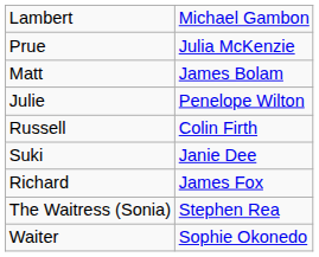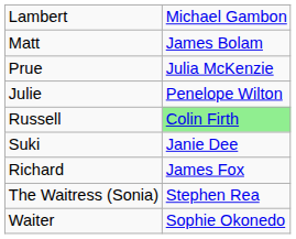 <table class="wikitable">
 <tr>
 <td>Lambert</td>
 <td><a href='#'>Michael Gambon</a></td>
 </tr>
 <tr>
+<td>Matt</td>
+<td><a href='#'>James Bolam</a></td>
+</tr>
+<tr>
 <td>Prue</td>
 <td><a href='#'>Julia McKenzie</a></td>
-</tr>
-<tr>
-<td>Matt</td>
-<td><a href='#'>James Bolam</a></td>
 </tr>
 <tr>
 <td>Julie</td>
 <td><a href='#'>Penelope Wilton</a></td>
 </tr>
 <tr>
 <td>Russell</td>
-<td><a href='#'>Colin Firth</a></td>
+<td style="background: lightgreen;"><a href='#'>Colin Firth</a></td>
 </tr>
 <tr>
 <td>Suki</td>
 <td><a href='#'>Janie Dee</a></td>
 </tr>
 <tr>
 <td>Richard</td>
 <td><a href='#'>James Fox</a></td>
 </tr>
 <tr>
 <td>The Waitress (Sonia)</td>
 <td><a href='#'>Stephen Rea</a></td>
 </tr>
 <tr>
 <td>Waiter</td>
 <td><a href='#'>Sophie Okonedo</a></td>
 </tr>
 </table>
